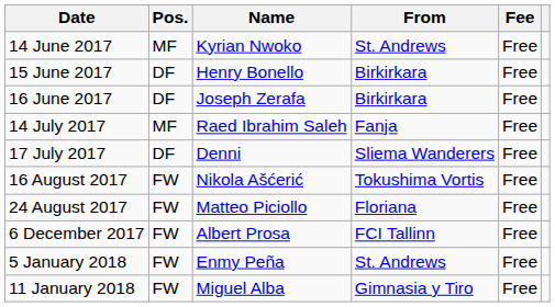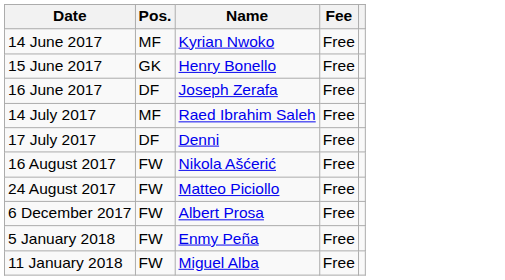 <table class="wikitable">
 <tr>
 <th>Date</th>
 <th>Pos.</th>
 <th>Name</th>
-<th>From</th>
 <th>Fee</th>
 <th></th>
 </tr>
 <tr>
 <td>14 June 2017</td>
 <td>MF</td>
 <td> <a href='#'>Kyrian Nwoko</a></td>
-<td> <a href='#'>St. Andrews</a></td>
 <td>Free</td>
 <td></td>
 </tr>
 <tr>
 <td>15 June 2017</td>
-<td>DF</td>
+<td>GK</td>
 <td> <a href='#'>Henry Bonello</a></td>
-<td> <a href='#'>Birkirkara</a></td>
 <td>Free</td>
 <td></td>
 </tr>
 <tr>
 <td>16 June 2017</td>
 <td>DF</td>
 <td> <a href='#'>Joseph Zerafa</a></td>
-<td> <a href='#'>Birkirkara</a></td>
 <td>Free</td>
 <td></td>
 </tr>
 <tr>
 <td>14 July 2017</td>
 <td>MF</td>
 <td> <a href='#'>Raed Ibrahim Saleh</a></td>
-<td> <a href='#'>Fanja</a></td>
 <td>Free</td>
 <td></td>
 </tr>
 <tr>
 <td>17 July 2017</td>
 <td>DF</td>
 <td> <a href='#'>Denni</a></td>
-<td> <a href='#'>Sliema Wanderers</a></td>
 <td>Free</td>
 <td></td>
 </tr>
 <tr>
 <td>16 August 2017</td>
 <td>FW</td>
 <td> <a href='#'>Nikola Ašćerić</a></td>
-<td> <a href='#'>Tokushima Vortis</a></td>
 <td>Free</td>
 <td></td>
 </tr>
 <tr>
 <td>24 August 2017</td>
 <td>FW</td>
 <td> <a href='#'>Matteo Piciollo</a></td>
-<td> <a href='#'>Floriana</a></td>
 <td>Free</td>
 <td></td>
 </tr>
 <tr>
 <td>6 December 2017</td>
 <td>FW</td>
 <td> <a href='#'>Albert Prosa</a></td>
-<td> <a href='#'>FCI Tallinn</a></td>
 <td>Free</td>
 <td></td>
 </tr>
 <tr>
 <td>5 January 2018</td>
 <td>FW</td>
 <td> <a href='#'>Enmy Peña</a></td>
-<td> <a href='#'>St. Andrews</a></td>
 <td>Free</td>
 <td></td>
 </tr>
 <tr>
 <td>11 January 2018</td>
 <td>FW</td>
 <td> <a href='#'>Miguel Alba</a></td>
-<td> <a href='#'>Gimnasia y Tiro</a></td>
 <td>Free</td>
 <td></td>
 </tr>
 </table>
